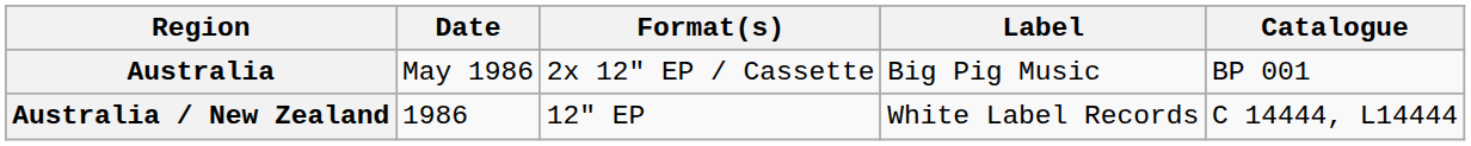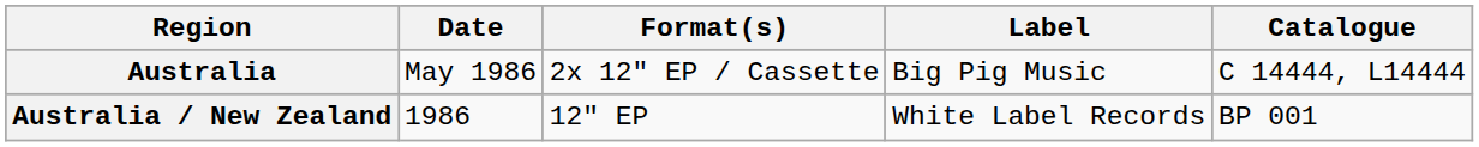 <table class="wikitable plainrowheaders">
 <tr>
 <th scope="col">Region</th>
 <th scope="col">Date</th>
 <th scope="col">Format(s)</th>
 <th scope="col">Label</th>
 <th scope="col">Catalogue</th>
 </tr>
 <tr>
 <th scope="row">Australia</th>
 <td>May 1986</td>
 <td>2x 12" EP / Cassette</td>
 <td>Big Pig Music</td>
-<td>BP 001</td>
+<td>C 14444, L14444</td>
 </tr>
 <tr>
 <th scope="row">Australia / New Zealand</th>
 <td>1986</td>
 <td>12" EP</td>
 <td>White Label Records</td>
-<td>C 14444, L14444</td>
+<td>BP 001</td>
 </tr>
 </table>
